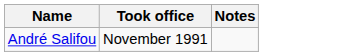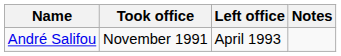 <table class="wikitable">
 <tr>
 <th>Name</th>
 <th>Took office</th>
+<th>Left office</th>
 <th>Notes</th>
 </tr>
 <tr>
 <td><a href='#'>André Salifou</a></td>
 <td>November 1991</td>
+<td>April 1993</td>
 <td></td>
 </tr>
 </table>
